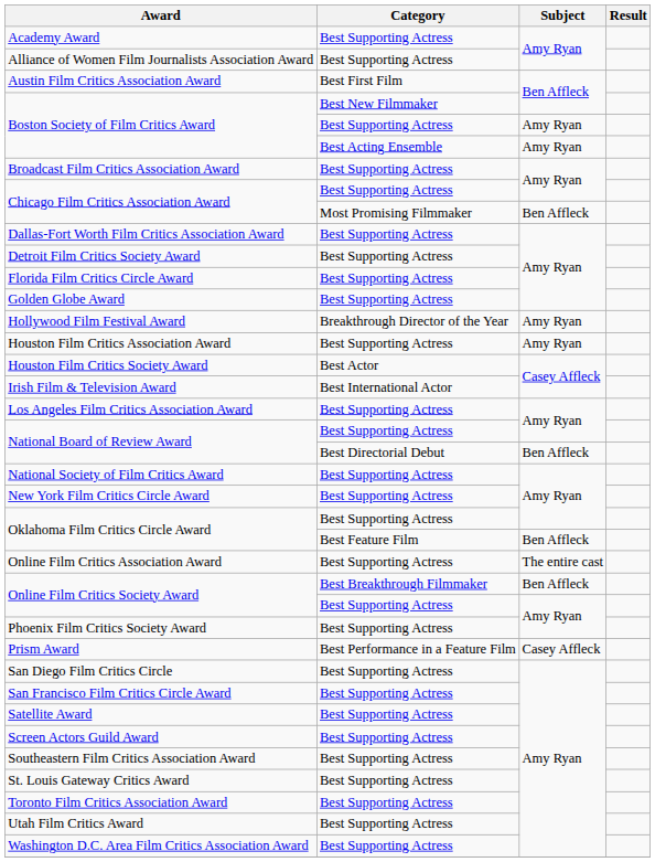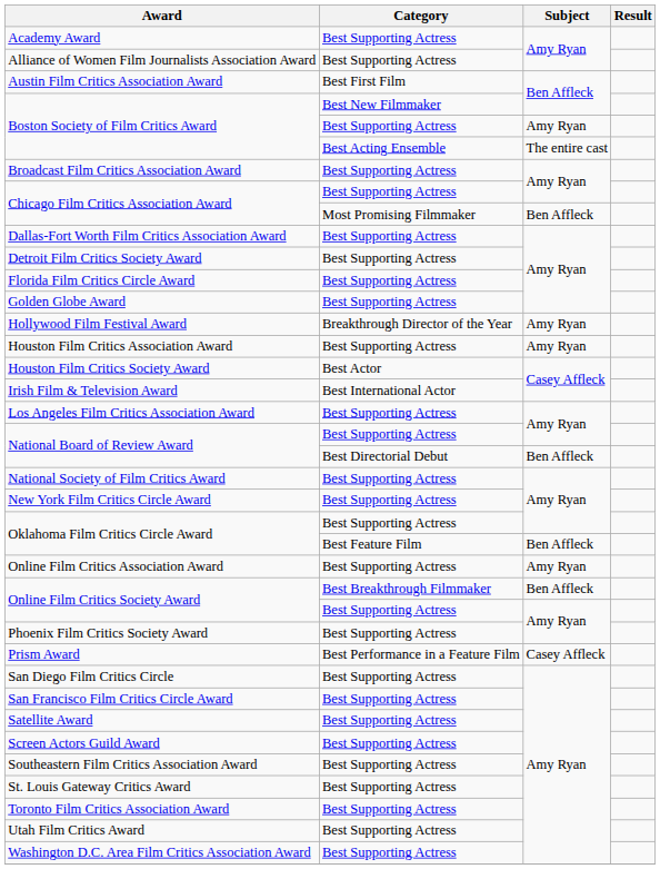 <table class="wikitable">
 <tr>
 <th>Award</th>
 <th>Category</th>
 <th>Subject</th>
 <th>Result</th>
 </tr>
 <tr>
 <td><a href='#'>Academy Award</a></td>
 <td><a href='#'>Best Supporting Actress</a></td>
 <td rowspan=2><a href='#'>Amy Ryan</a></td>
 <td></td>
 </tr>
 <tr>
 <td>Alliance of Women Film Journalists Association Award</td>
 <td>Best Supporting Actress</td>
 <td></td>
 </tr>
 <tr>
 <td><a href='#'>Austin Film Critics Association Award</a></td>
 <td>Best First Film</td>
 <td rowspan=2><a href='#'>Ben Affleck</a></td>
 <td></td>
 </tr>
 <tr>
 <td rowspan=3><a href='#'>Boston Society of Film Critics Award</a></td>
 <td><a href='#'>Best New Filmmaker</a></td>
 <td></td>
 </tr>
 <tr>
 <td><a href='#'>Best Supporting Actress</a></td>
 <td>Amy Ryan</td>
 <td></td>
 </tr>
 <tr>
 <td><a href='#'>Best Acting Ensemble</a></td>
-<td>Amy Ryan</td>
+<td>The entire cast</td>
 <td></td>
 </tr>
 <tr>
 <td><a href='#'>Broadcast Film Critics Association Award</a></td>
 <td><a href='#'>Best Supporting Actress</a></td>
 <td rowspan=2>Amy Ryan</td>
 <td></td>
 </tr>
 <tr>
 <td rowspan=2><a href='#'>Chicago Film Critics Association Award</a></td>
 <td><a href='#'>Best Supporting Actress</a></td>
 <td></td>
 </tr>
 <tr>
 <td>Most Promising Filmmaker</td>
 <td>Ben Affleck</td>
 <td></td>
 </tr>
 <tr>
 <td><a href='#'>Dallas-Fort Worth Film Critics Association Award</a></td>
 <td><a href='#'>Best Supporting Actress</a></td>
 <td rowspan=4>Amy Ryan</td>
 <td></td>
 </tr>
 <tr>
 <td><a href='#'>Detroit Film Critics Society Award</a></td>
 <td>Best Supporting Actress</td>
 <td></td>
 </tr>
 <tr>
 <td><a href='#'>Florida Film Critics Circle Award</a></td>
 <td><a href='#'>Best Supporting Actress</a></td>
 <td></td>
 </tr>
 <tr>
 <td><a href='#'>Golden Globe Award</a></td>
 <td><a href='#'>Best Supporting Actress</a></td>
 <td></td>
 </tr>
 <tr>
 <td><a href='#'>Hollywood Film Festival Award</a></td>
 <td>Breakthrough Director of the Year</td>
 <td>Amy Ryan</td>
 <td></td>
 </tr>
 <tr>
 <td>Houston Film Critics Association Award</td>
 <td>Best Supporting Actress</td>
 <td>Amy Ryan</td>
 <td></td>
 </tr>
 <tr>
 <td><a href='#'>Houston Film Critics Society Award</a></td>
 <td>Best Actor</td>
 <td rowspan=2><a href='#'>Casey Affleck</a></td>
 <td></td>
 </tr>
 <tr>
 <td><a href='#'>Irish Film & Television Award</a></td>
 <td>Best International Actor</td>
 <td></td>
 </tr>
 <tr>
 <td><a href='#'>Los Angeles Film Critics Association Award</a></td>
 <td><a href='#'>Best Supporting Actress</a></td>
 <td rowspan=2>Amy Ryan</td>
 <td></td>
 </tr>
 <tr>
 <td rowspan=2><a href='#'>National Board of Review Award</a></td>
 <td><a href='#'>Best Supporting Actress</a></td>
 <td></td>
 </tr>
 <tr>
 <td>Best Directorial Debut</td>
 <td>Ben Affleck</td>
 <td></td>
 </tr>
 <tr>
 <td><a href='#'>National Society of Film Critics Award</a></td>
 <td><a href='#'>Best Supporting Actress</a></td>
 <td rowspan=3>Amy Ryan</td>
 <td></td>
 </tr>
 <tr>
 <td><a href='#'>New York Film Critics Circle Award</a></td>
 <td><a href='#'>Best Supporting Actress</a></td>
 <td></td>
 </tr>
 <tr>
 <td rowspan=2>Oklahoma Film Critics Circle Award</td>
 <td>Best Supporting Actress</td>
 <td></td>
 </tr>
 <tr>
 <td>Best Feature Film</td>
 <td>Ben Affleck</td>
 <td></td>
 </tr>
 <tr>
 <td>Online Film Critics Association Award</td>
 <td>Best Supporting Actress</td>
-<td>The entire cast</td>
+<td>Amy Ryan</td>
 <td></td>
 </tr>
 <tr>
 <td rowspan=2><a href='#'>Online Film Critics Society Award</a></td>
 <td><a href='#'>Best Breakthrough Filmmaker</a></td>
 <td>Ben Affleck</td>
 <td></td>
 </tr>
 <tr>
 <td><a href='#'>Best Supporting Actress</a></td>
 <td rowspan=2>Amy Ryan</td>
 <td></td>
 </tr>
 <tr>
 <td>Phoenix Film Critics Society Award</td>
 <td>Best Supporting Actress</td>
 <td></td>
 </tr>
 <tr>
 <td><a href='#'>Prism Award</a></td>
 <td>Best Performance in a Feature Film</td>
 <td>Casey Affleck</td>
 <td></td>
 </tr>
 <tr>
 <td>San Diego Film Critics Circle</td>
 <td>Best Supporting Actress</td>
 <td rowspan=9>Amy Ryan</td>
 <td></td>
 </tr>
 <tr>
 <td><a href='#'>San Francisco Film Critics Circle Award</a></td>
 <td><a href='#'>Best Supporting Actress</a></td>
 <td></td>
 </tr>
 <tr>
 <td><a href='#'>Satellite Award</a></td>
 <td><a href='#'>Best Supporting Actress</a></td>
 <td></td>
 </tr>
 <tr>
 <td><a href='#'>Screen Actors Guild Award</a></td>
 <td><a href='#'>Best Supporting Actress</a></td>
 <td></td>
 </tr>
 <tr>
 <td>Southeastern Film Critics Association Award</td>
 <td>Best Supporting Actress</td>
 <td></td>
 </tr>
 <tr>
 <td>St. Louis Gateway Critics Award</td>
 <td>Best Supporting Actress</td>
 <td></td>
 </tr>
 <tr>
 <td><a href='#'>Toronto Film Critics Association Award</a></td>
 <td><a href='#'>Best Supporting Actress</a></td>
 <td></td>
 </tr>
 <tr>
 <td>Utah Film Critics Award</td>
 <td>Best Supporting Actress</td>
 <td></td>
 </tr>
 <tr>
 <td><a href='#'>Washington D.C. Area Film Critics Association Award</a></td>
 <td><a href='#'>Best Supporting Actress</a></td>
 <td></td>
 </tr>
 <tr>
 </tr>
 </table>
